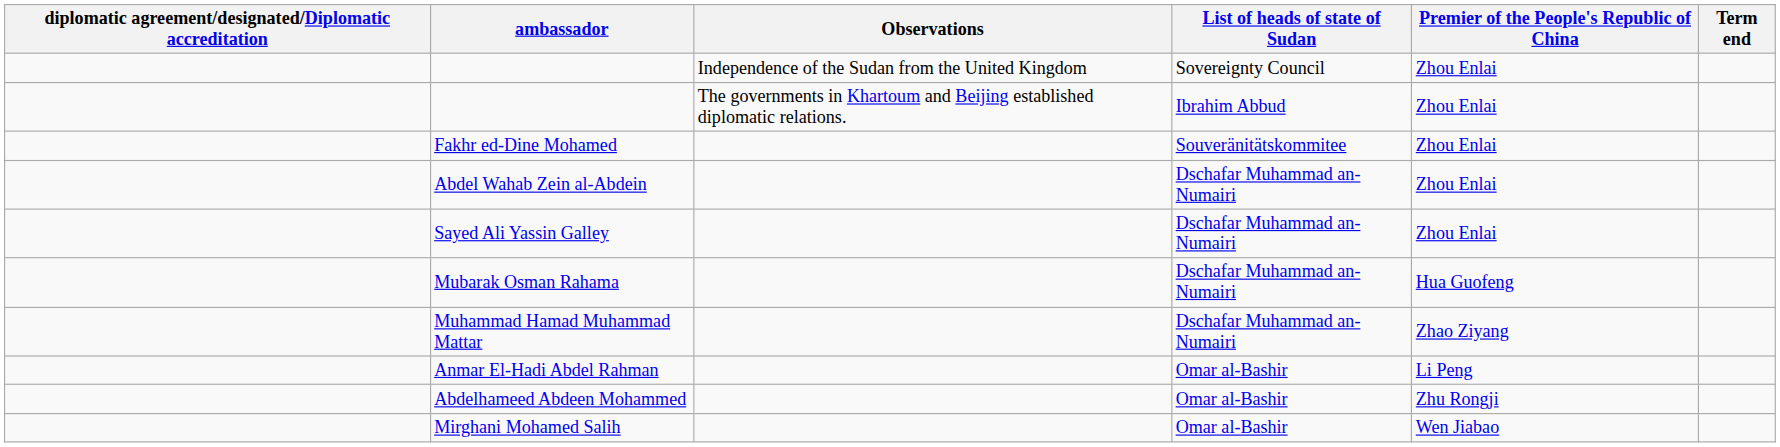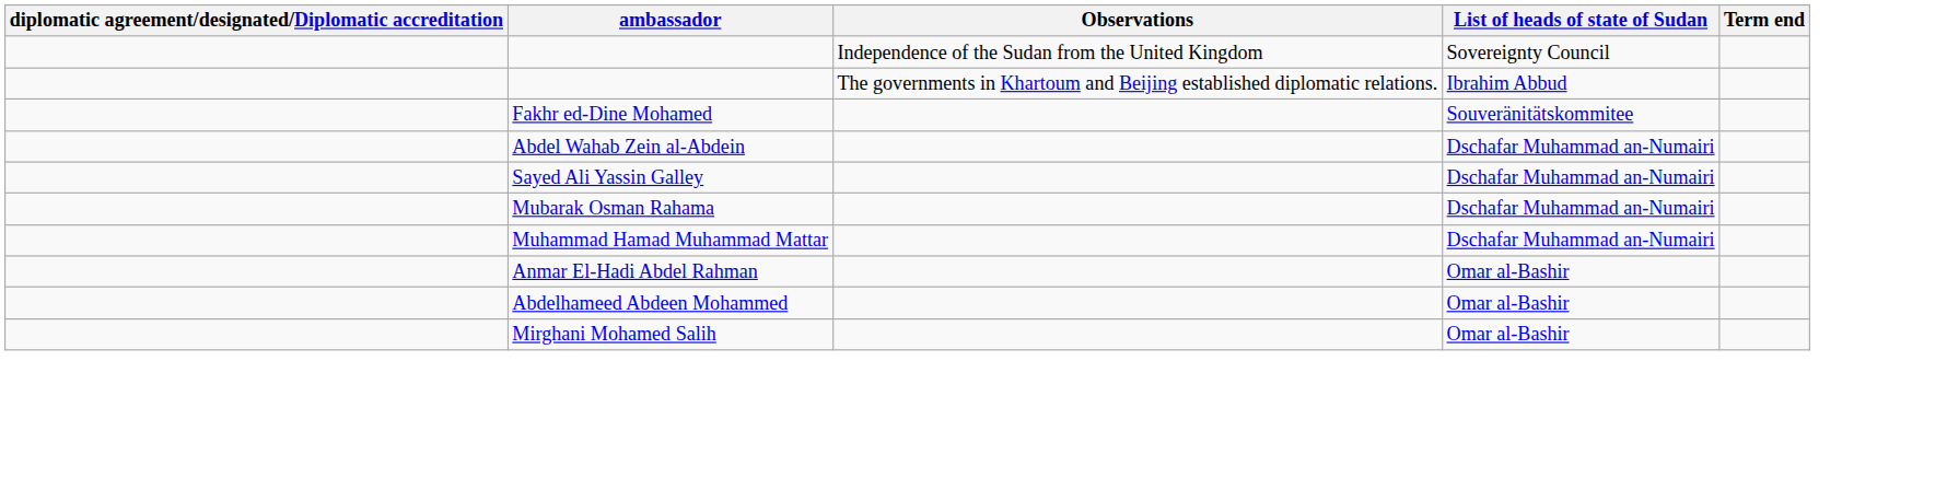 <table class="wikitable sortable">
 <tr>
 <th>diplomatic agreement/designated/<a href='#'>Diplomatic accreditation</a></th>
 <th><a href='#'>ambassador</a></th>
 <th>Observations</th>
 <th><a href='#'>List of heads of state of Sudan</a></th>
-<th><a href='#'>Premier of the People's Republic of China</a></th>
 <th>Term end</th>
 </tr>
 <tr>
 <td></td>
 <td></td>
 <td>Independence of the Sudan from the United Kingdom</td>
 <td>Sovereignty Council</td>
-<td><a href='#'>Zhou Enlai</a></td>
 <td></td>
 </tr>
 <tr>
 <td></td>
 <td></td>
 <td>The governments in <a href='#'>Khartoum</a> and <a href='#'>Beijing</a> established diplomatic relations.</td>
 <td><a href='#'>Ibrahim Abbud</a></td>
-<td><a href='#'>Zhou Enlai</a></td>
 <td></td>
 </tr>
 <tr>
 <td></td>
 <td><a href='#'>Fakhr ed-Dine Mohamed</a></td>
 <td></td>
 <td><a href='#'>Souveränitätskommitee</a></td>
-<td><a href='#'>Zhou Enlai</a></td>
 <td></td>
 </tr>
 <tr>
 <td></td>
 <td><a href='#'>Abdel Wahab Zein al-Abdein</a></td>
 <td></td>
 <td><a href='#'>Dschafar Muhammad an-Numairi</a></td>
-<td><a href='#'>Zhou Enlai</a></td>
 <td></td>
 </tr>
 <tr>
 <td></td>
 <td><a href='#'>Sayed Ali Yassin Galley</a></td>
 <td></td>
 <td><a href='#'>Dschafar Muhammad an-Numairi</a></td>
-<td><a href='#'>Zhou Enlai</a></td>
 <td></td>
 </tr>
 <tr>
 <td></td>
 <td><a href='#'>Mubarak Osman Rahama</a></td>
 <td></td>
 <td><a href='#'>Dschafar Muhammad an-Numairi</a></td>
-<td><a href='#'>Hua Guofeng</a></td>
 <td></td>
 </tr>
 <tr>
 <td></td>
 <td><a href='#'>Muhammad Hamad Muhammad Mattar</a></td>
 <td></td>
 <td><a href='#'>Dschafar Muhammad an-Numairi</a></td>
-<td><a href='#'>Zhao Ziyang</a></td>
 <td></td>
 </tr>
 <tr>
 <td></td>
 <td><a href='#'>Anmar El-Hadi Abdel Rahman</a></td>
 <td></td>
 <td><a href='#'>Omar al-Bashir</a></td>
-<td><a href='#'>Li Peng</a></td>
 <td></td>
 </tr>
 <tr>
 <td></td>
 <td><a href='#'>Abdelhameed Abdeen Mohammed</a></td>
 <td></td>
 <td><a href='#'>Omar al-Bashir</a></td>
-<td><a href='#'>Zhu Rongji</a></td>
 <td></td>
 </tr>
 <tr>
 <td></td>
 <td><a href='#'>Mirghani Mohamed Salih</a></td>
 <td></td>
 <td><a href='#'>Omar al-Bashir</a></td>
-<td><a href='#'>Wen Jiabao</a></td>
 <td></td>
 </tr>
 </table>
